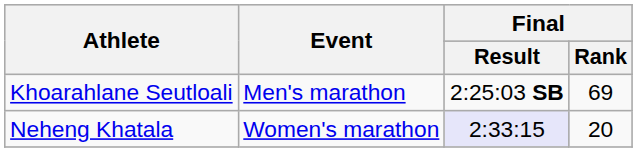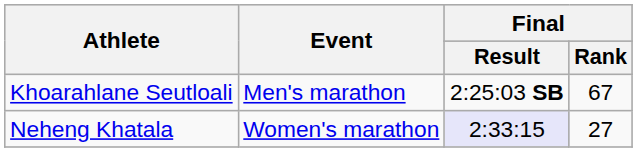 <table class="wikitable" style="font-size:90%">
 <tr>
 <th rowspan="2">Athlete</th>
 <th rowspan="2">Event</th>
 <th colspan="2">Final</th>
 </tr>
 <tr style="font-size:95%">
 <th>Result</th>
 <th>Rank</th>
 </tr>
 <tr align=center>
 <td align=left><a href='#'>Khoarahlane Seutloali</a></td>
 <td align=left><a href='#'>Men's marathon</a></td>
 <td>2:25:03 <strong>SB</strong></td>
-<td>69</td>
+<td>67</td>
 </tr>
 <tr align=center>
 <td align=left><a href='#'>Neheng Khatala</a></td>
 <td align=left><a href='#'>Women's marathon</a></td>
 <td style="background: lavender;">2:33:15</td>
-<td>20</td>
+<td>27</td>
 </tr>
 </table>
